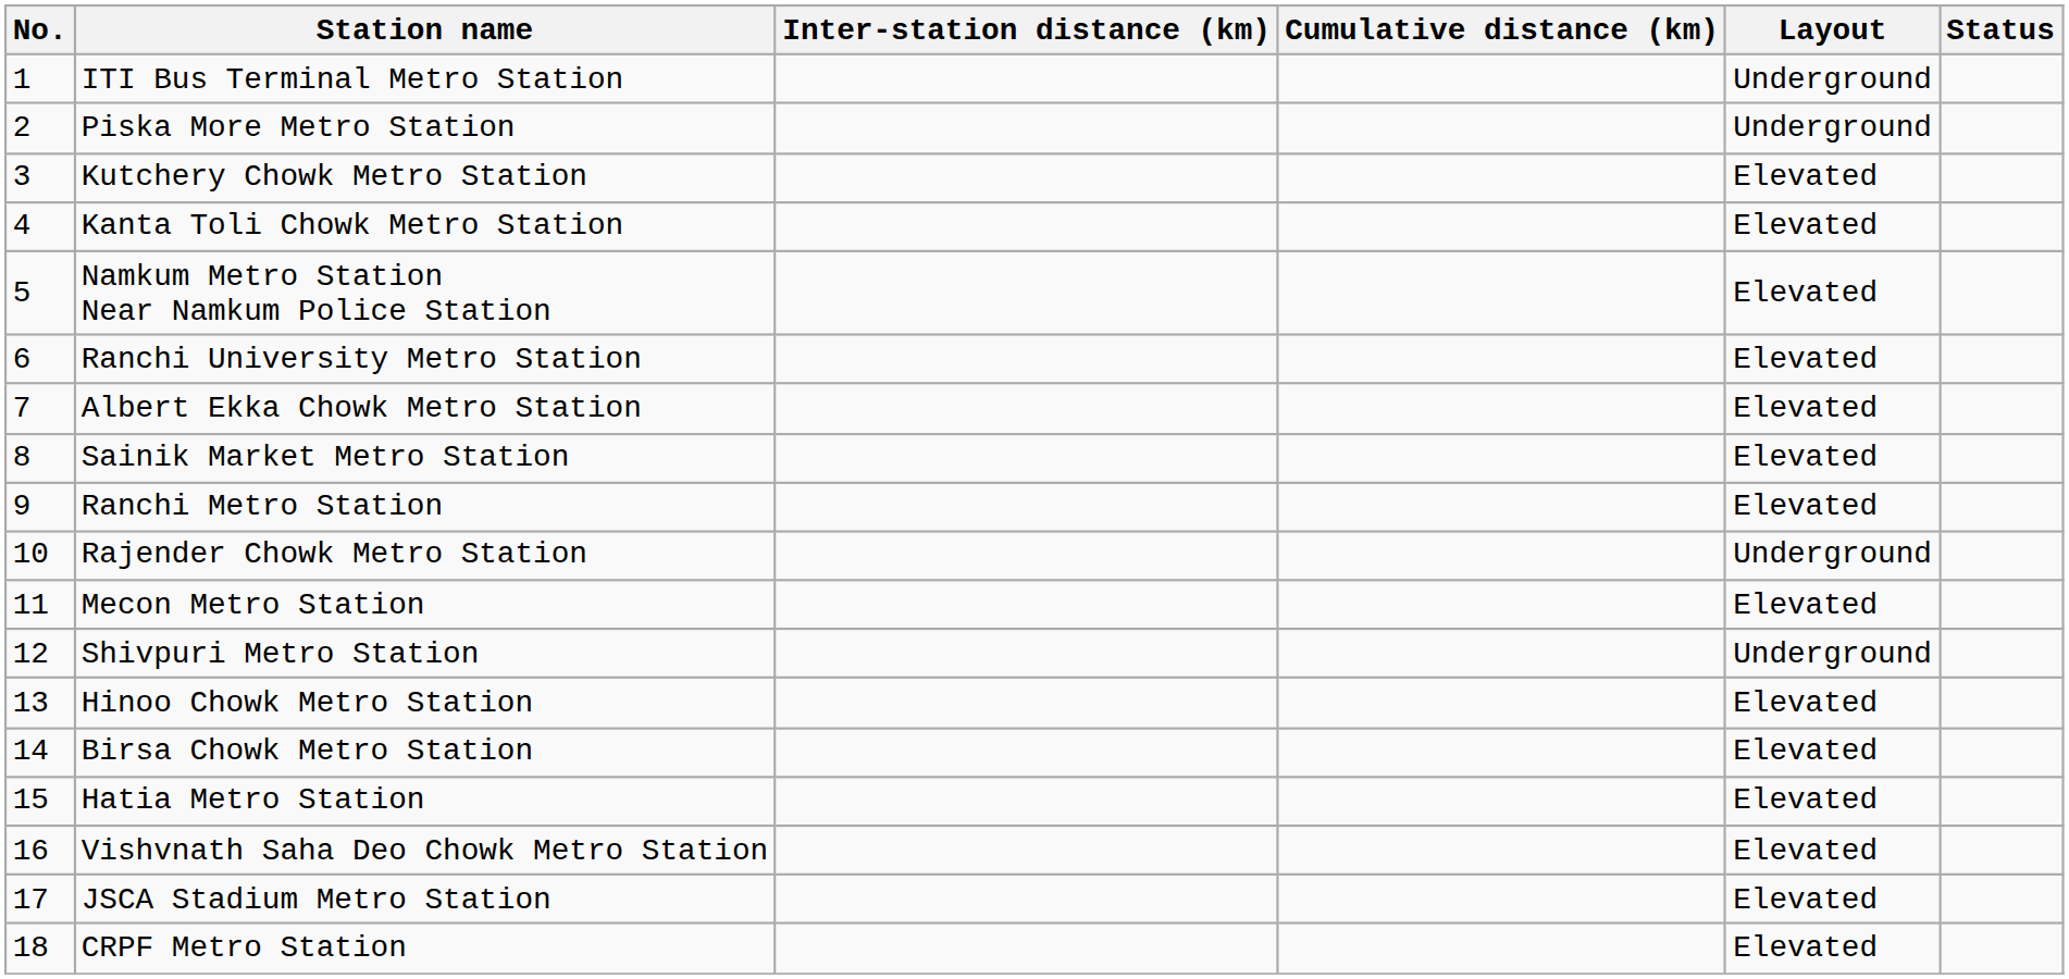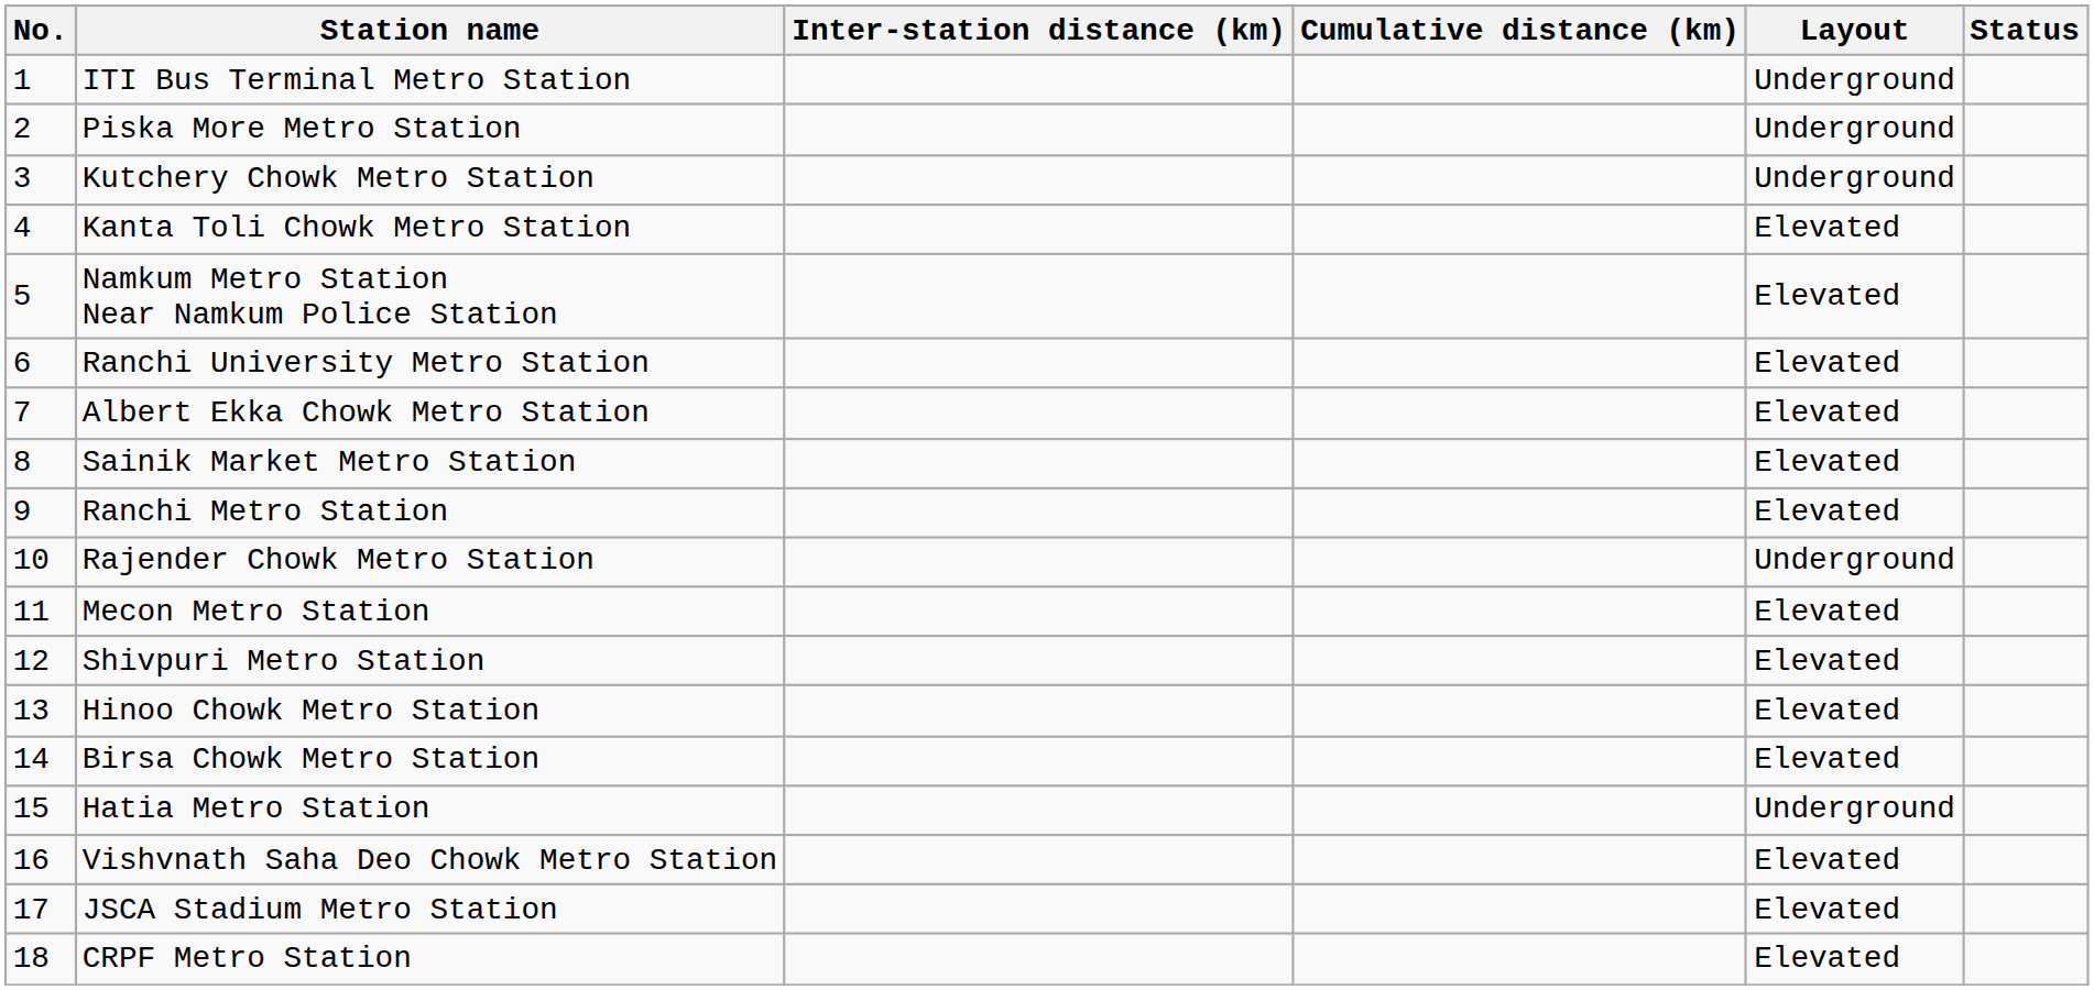 <table class="wikitable">
 <tr>
 <th>No.</th>
 <th>Station name</th>
 <th>Inter-station distance (km)</th>
 <th>Cumulative distance (km)</th>
 <th>Layout</th>
 <th>Status</th>
 </tr>
 <tr>
 <td>1</td>
 <td>ITI Bus Terminal Metro Station</td>
 <td></td>
 <td></td>
 <td>Underground</td>
 <td></td>
 </tr>
 <tr>
 <td>2</td>
 <td>Piska More Metro Station</td>
 <td></td>
 <td></td>
 <td>Underground</td>
 <td></td>
 </tr>
 <tr>
 <td>3</td>
 <td>Kutchery Chowk Metro Station</td>
 <td></td>
 <td></td>
-<td>Elevated</td>
+<td>Underground</td>
 <td></td>
 </tr>
 <tr>
 <td>4</td>
 <td>Kanta Toli Chowk Metro Station</td>
 <td></td>
 <td></td>
 <td>Elevated</td>
 <td></td>
 </tr>
 <tr>
 <td>5</td>
 <td>Namkum Metro Station<br>Near Namkum Police Station</td>
 <td></td>
 <td></td>
 <td>Elevated</td>
 <td></td>
 </tr>
 <tr>
 <td>6</td>
 <td>Ranchi University Metro Station</td>
 <td></td>
 <td></td>
 <td>Elevated</td>
 <td></td>
 </tr>
 <tr>
 <td>7</td>
 <td>Albert Ekka Chowk Metro Station</td>
 <td></td>
 <td></td>
 <td>Elevated</td>
 <td></td>
 </tr>
 <tr>
 <td>8</td>
 <td>Sainik Market Metro Station</td>
 <td></td>
 <td></td>
 <td>Elevated</td>
 <td></td>
 </tr>
 <tr>
 <td>9</td>
 <td>Ranchi Metro Station</td>
 <td></td>
 <td></td>
 <td>Elevated</td>
 <td></td>
 </tr>
 <tr>
 <td>10</td>
 <td>Rajender Chowk Metro Station</td>
 <td></td>
 <td></td>
 <td>Underground</td>
 <td></td>
 </tr>
 <tr>
 <td>11</td>
 <td>Mecon Metro Station</td>
 <td></td>
 <td></td>
 <td>Elevated</td>
 <td></td>
 </tr>
 <tr>
 <td>12</td>
 <td>Shivpuri Metro Station</td>
 <td></td>
 <td></td>
-<td>Underground</td>
+<td>Elevated</td>
 <td></td>
 </tr>
 <tr>
 <td>13</td>
 <td>Hinoo Chowk Metro Station</td>
 <td></td>
 <td></td>
 <td>Elevated</td>
 <td></td>
 </tr>
 <tr>
 <td>14</td>
 <td>Birsa Chowk Metro Station</td>
 <td></td>
 <td></td>
 <td>Elevated</td>
 <td></td>
 </tr>
 <tr>
 <td>15</td>
 <td>Hatia Metro Station</td>
 <td></td>
 <td></td>
-<td>Elevated</td>
+<td>Underground</td>
 <td></td>
 </tr>
 <tr>
 <td>16</td>
 <td>Vishvnath Saha Deo Chowk Metro Station</td>
 <td></td>
 <td></td>
 <td>Elevated</td>
 <td></td>
 </tr>
 <tr>
 <td>17</td>
 <td>JSCA Stadium Metro Station</td>
 <td></td>
 <td></td>
 <td>Elevated</td>
 <td></td>
 </tr>
 <tr>
 <td>18</td>
 <td>CRPF Metro Station</td>
 <td></td>
 <td></td>
 <td>Elevated</td>
 <td></td>
 </tr>
 </table>
